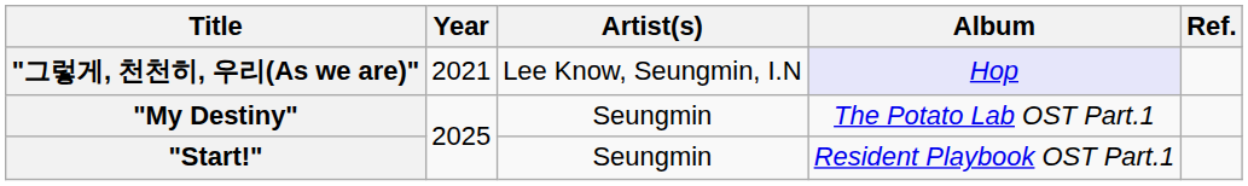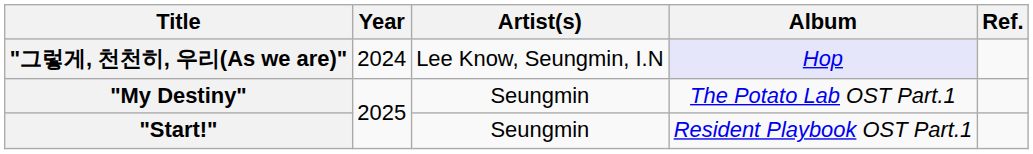 <table class="wikitable plainrowheaders" style="text-align:center">
 <tr>
 <th scope="col">Title</th>
 <th scope="col">Year</th>
 <th scope="col">Artist(s)</th>
 <th scope="col">Album</th>
 <th scope="col">Ref.</th>
 </tr>
 <tr>
 <th scope="row">"그렇게, 천천히, 우리(As we are)"</th>
-<td>2021</td>
+<td>2024</td>
 <td>Lee Know, Seungmin, I.N</td>
 <td style="background: lavender;"><em><a href='#'>Hop</a></em></td>
 <td></td>
 </tr>
 <tr>
 <th scope="row">"My Destiny"</th>
 <td rowspan="2">2025</td>
 <td>Seungmin</td>
 <td><em><a href='#'>The Potato Lab</a> OST Part.1</em></td>
 <td></td>
 </tr>
 <tr>
 <th scope="row">"Start!"</th>
 <td>Seungmin</td>
 <td><em><a href='#'>Resident Playbook</a> OST Part.1</em></td>
 <td></td>
 </tr>
 </table>
